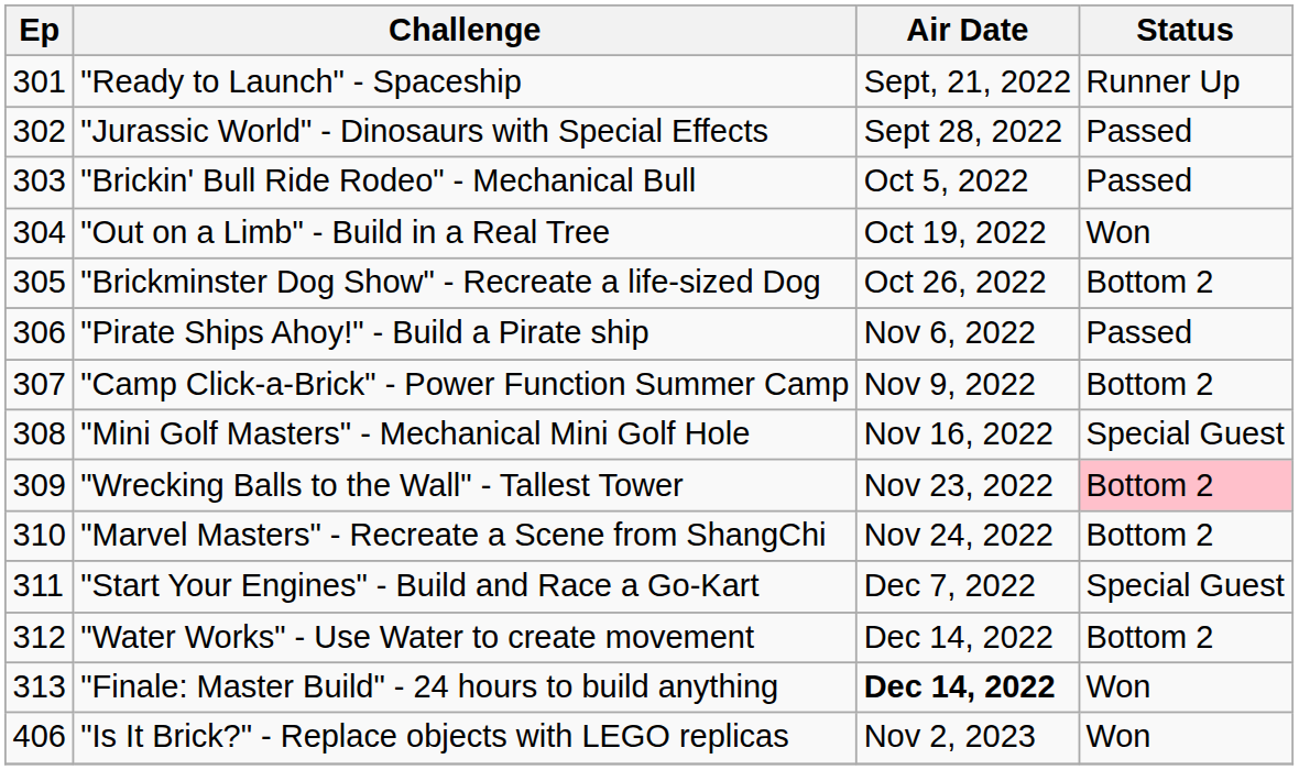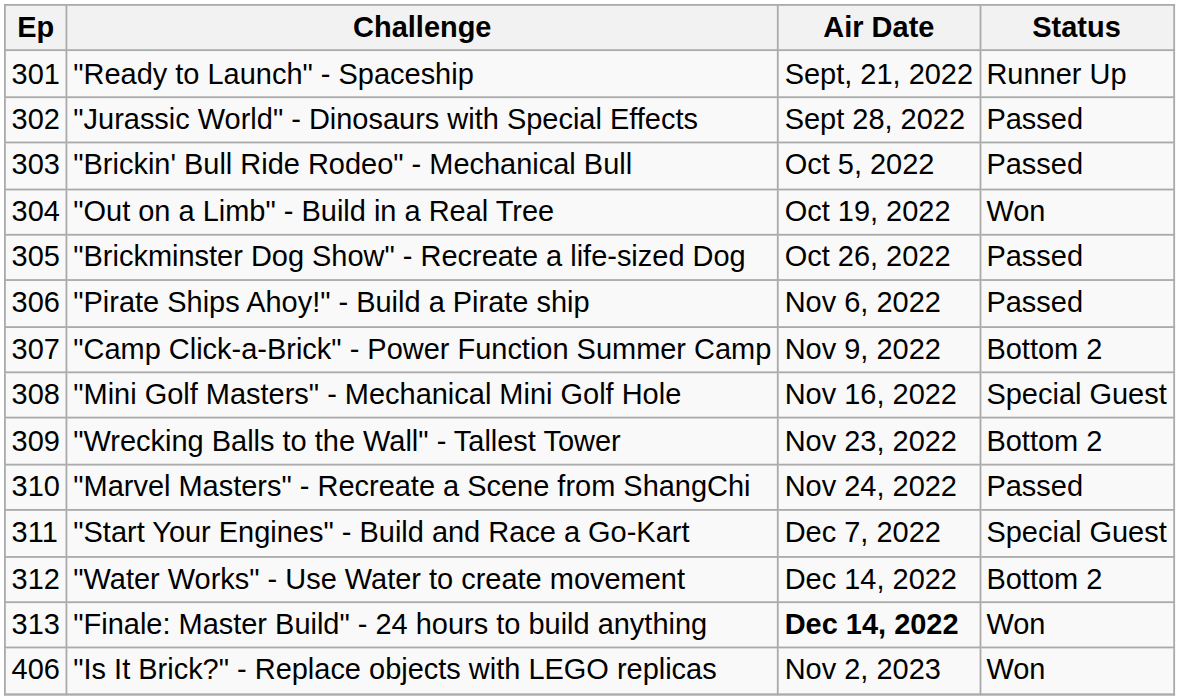 <table class="wikitable">
 <tr>
 <th>Ep</th>
 <th>Challenge</th>
 <th>Air Date</th>
 <th>Status</th>
 </tr>
 <tr>
 <td>301</td>
 <td>"Ready to Launch" - Spaceship</td>
 <td>Sept, 21, 2022</td>
 <td>Runner Up</td>
 </tr>
 <tr>
 <td>302</td>
 <td>"Jurassic World" - Dinosaurs with Special Effects</td>
 <td>Sept 28, 2022</td>
 <td>Passed</td>
 </tr>
 <tr>
 <td>303</td>
 <td>"Brickin' Bull Ride Rodeo" - Mechanical Bull</td>
 <td>Oct 5, 2022</td>
 <td>Passed</td>
 </tr>
 <tr>
 <td>304</td>
 <td>"Out on a Limb" - Build in a Real Tree</td>
 <td>Oct 19, 2022</td>
 <td>Won</td>
 </tr>
 <tr>
 <td>305</td>
 <td>"Brickminster Dog Show" - Recreate a life-sized Dog</td>
 <td>Oct 26, 2022</td>
-<td>Bottom 2</td>
+<td>Passed</td>
 </tr>
 <tr>
 <td>306</td>
 <td>"Pirate Ships Ahoy!" - Build a Pirate ship</td>
 <td>Nov 6, 2022</td>
 <td>Passed</td>
 </tr>
 <tr>
 <td>307</td>
 <td>"Camp Click-a-Brick" - Power Function Summer Camp</td>
 <td>Nov 9, 2022</td>
 <td>Bottom 2</td>
 </tr>
 <tr>
 <td>308</td>
 <td>"Mini Golf Masters" - Mechanical Mini Golf Hole</td>
 <td>Nov 16, 2022</td>
 <td>Special Guest</td>
 </tr>
 <tr>
 <td>309</td>
 <td>"Wrecking Balls to the Wall" - Tallest Tower</td>
 <td>Nov 23, 2022</td>
-<td style="background: pink;">Bottom 2</td>
+<td>Bottom 2</td>
 </tr>
 <tr>
 <td>310</td>
 <td>"Marvel Masters" - Recreate a Scene from ShangChi</td>
 <td>Nov 24, 2022</td>
-<td>Bottom 2</td>
+<td>Passed</td>
 </tr>
 <tr>
 <td>311</td>
 <td>"Start Your Engines" - Build and Race a Go-Kart</td>
 <td>Dec 7, 2022</td>
 <td>Special Guest</td>
 </tr>
 <tr>
 <td>312</td>
 <td>"Water Works" - Use Water to create movement</td>
 <td>Dec 14, 2022</td>
 <td>Bottom 2</td>
 </tr>
 <tr>
 <td>313</td>
 <td>"Finale: Master Build" - 24 hours to build anything</td>
 <td><strong>Dec 14, 2022</strong></td>
 <td>Won</td>
 </tr>
 <tr>
 <td>406</td>
 <td>"Is It Brick?" - Replace objects with LEGO replicas</td>
 <td>Nov 2, 2023</td>
 <td>Won</td>
 </tr>
 <tr>
 </tr>
 </table>
